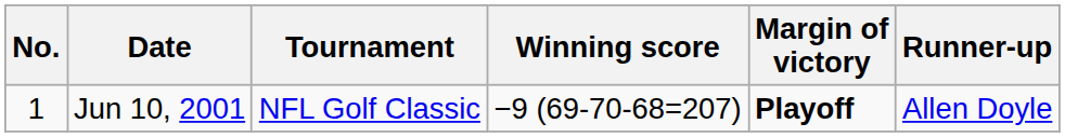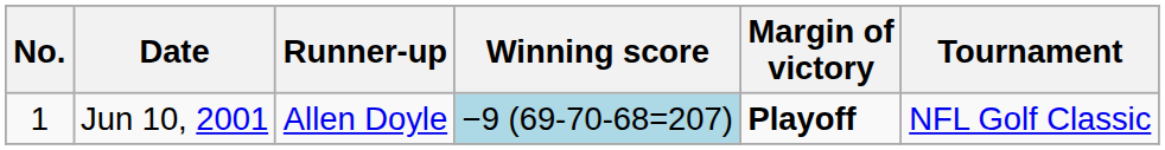 <table class="wikitable" style="font-size:95%;">
 <tr>
 <th>No.</th>
 <th>Date</th>
-<th>Tournament</th>
+<th>Runner-up</th>
 <th>Winning score</th>
 <th>Margin of<br>victory</th>
-<th>Runner-up</th>
+<th>Tournament</th>
 </tr>
 <tr>
 <td align=center>1</td>
 <td align=right>Jun 10, <a href='#'>2001</a></td>
+<td> <a href='#'>Allen Doyle</a></td>
+<td style="background: lightblue;">−9 (69-70-68=207)</td>
+<td><strong>Playoff</strong></td>
 <td><a href='#'>NFL Golf Classic</a></td>
-<td>−9 (69-70-68=207)</td>
-<td><strong>Playoff</strong></td>
-<td> <a href='#'>Allen Doyle</a></td>
 </tr>
 </table>
